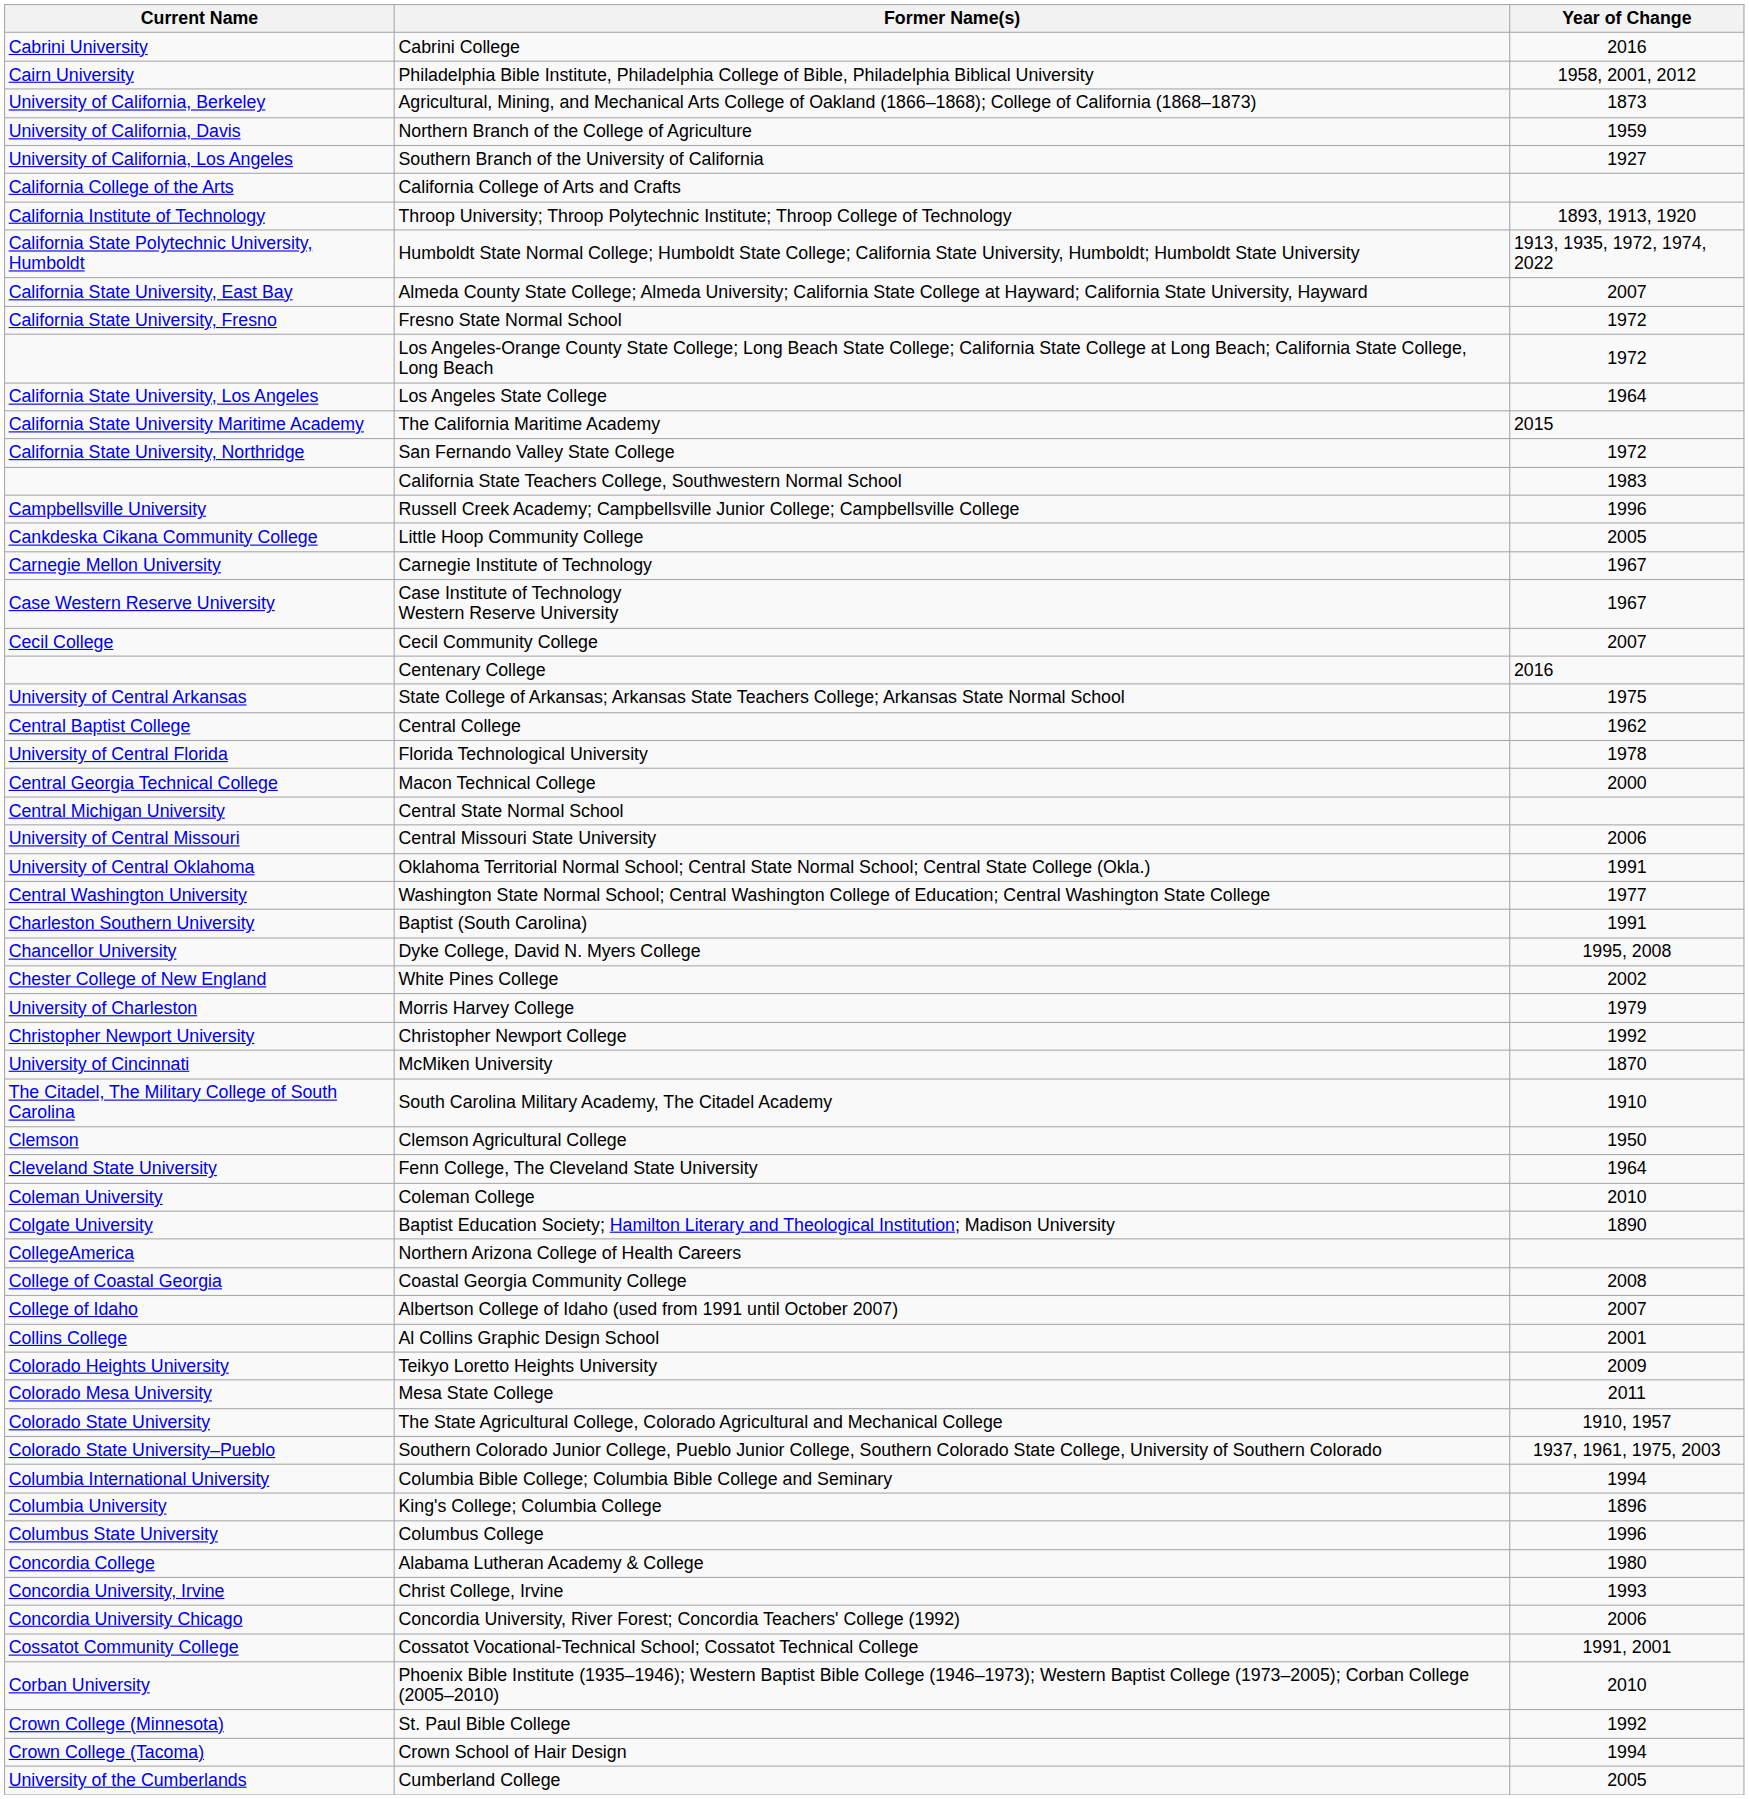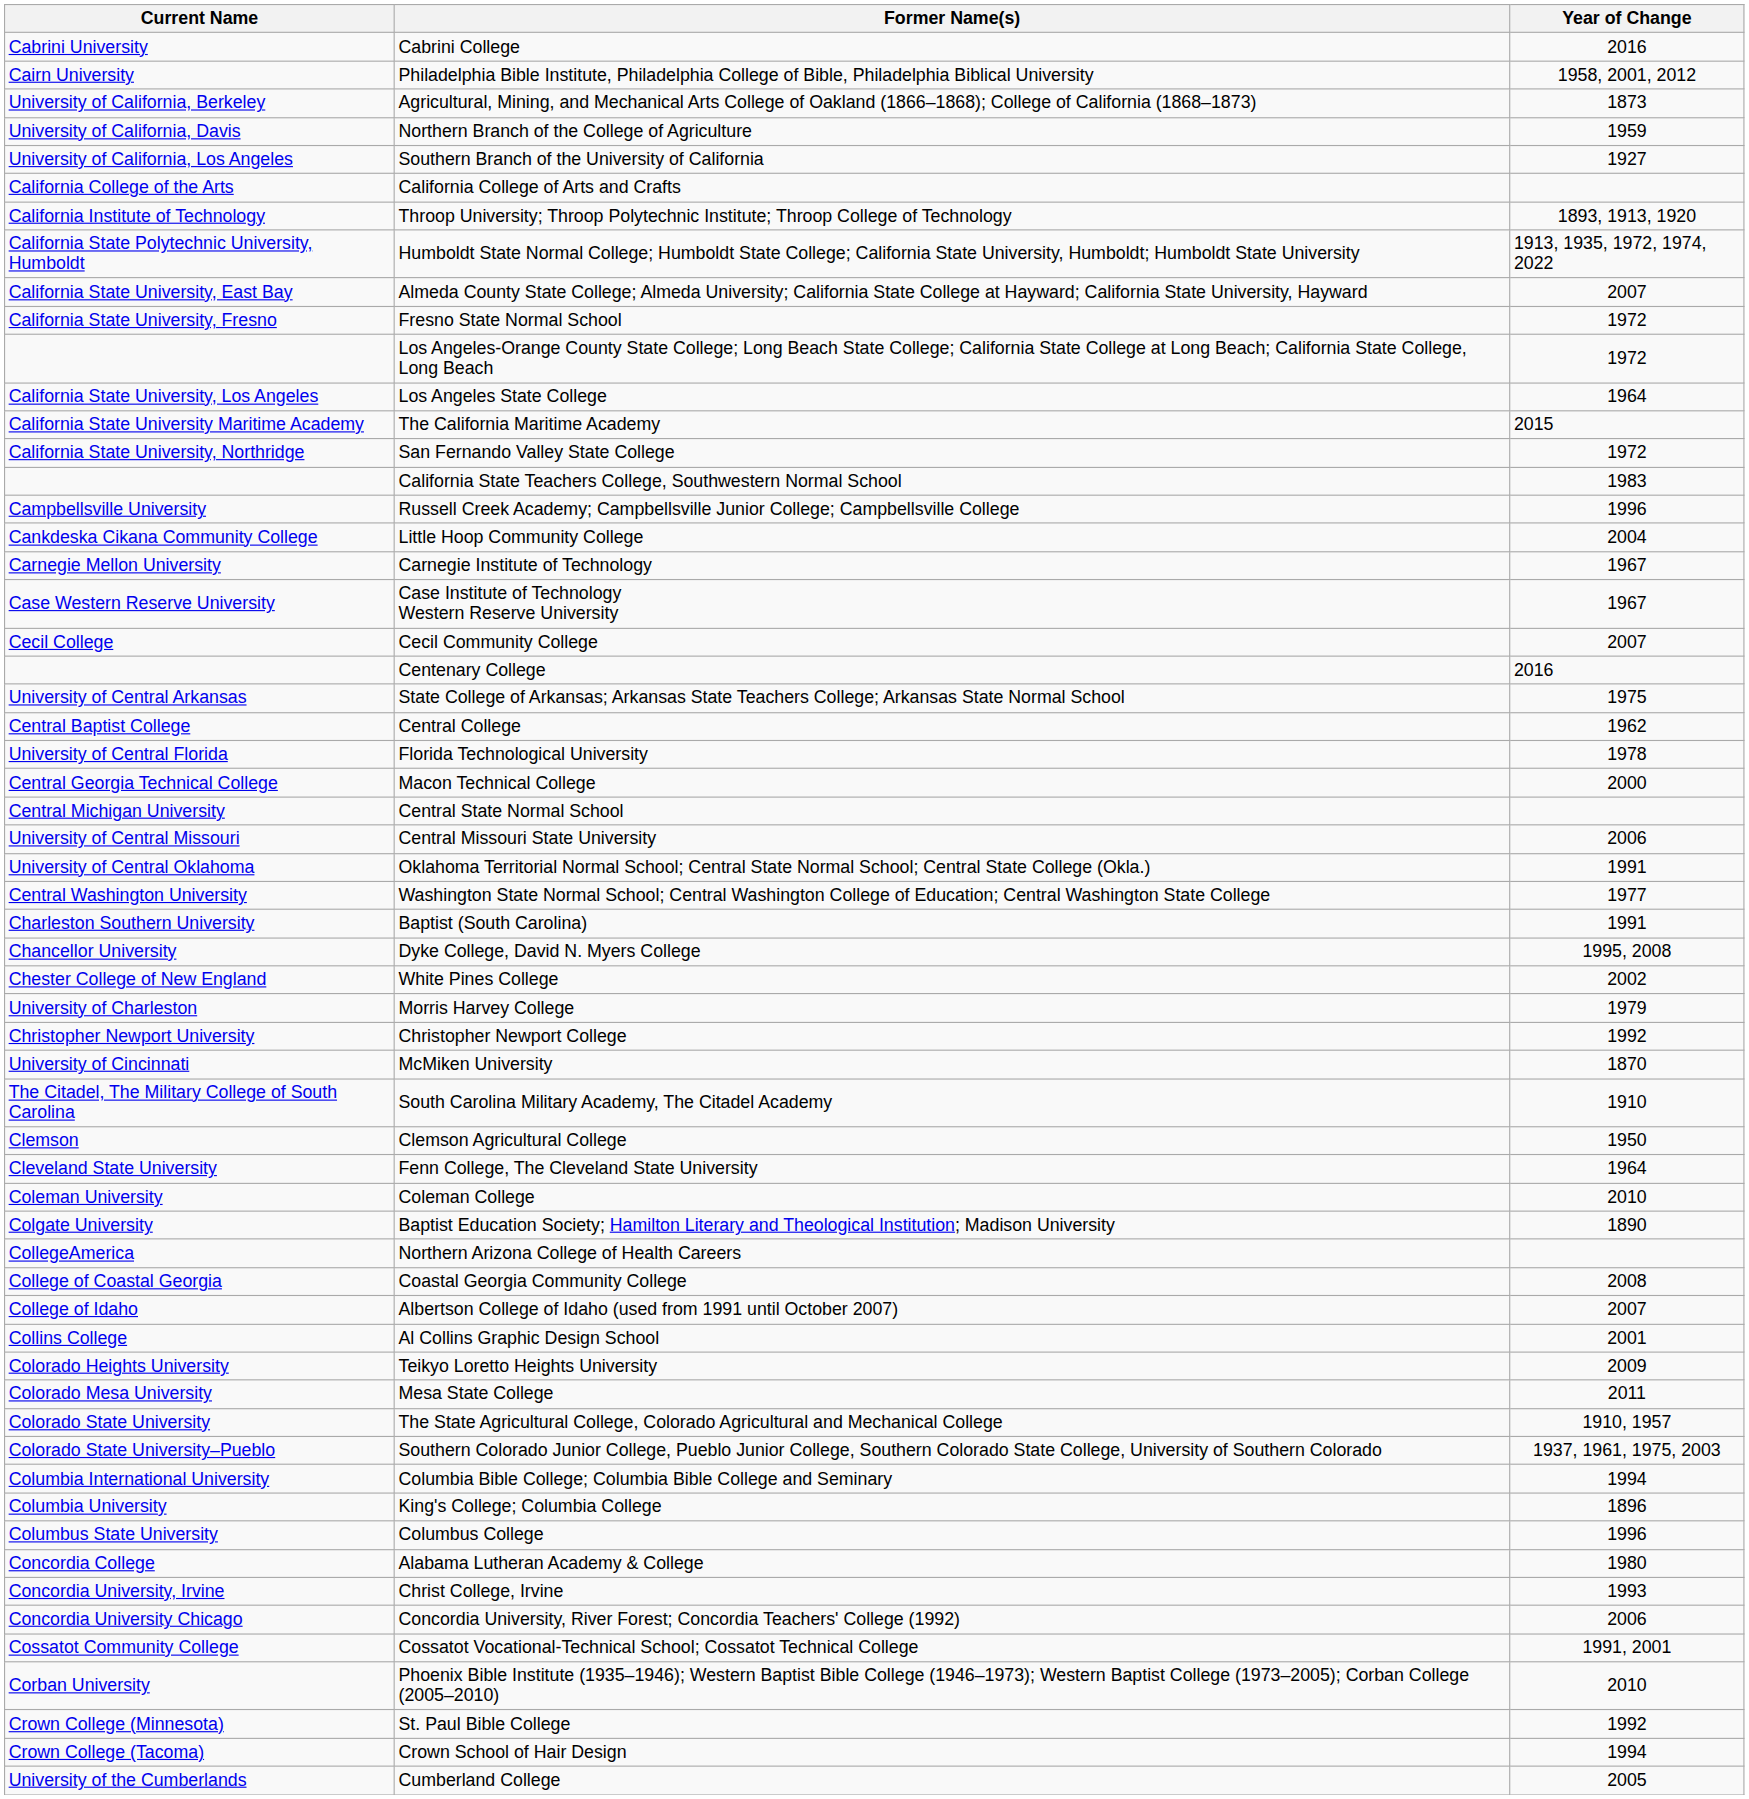 <table class="wikitable sortable">
 <tr>
 <th>Current Name</th>
 <th>Former Name(s)</th>
 <th>Year of Change</th>
 </tr>
 <tr>
 <td><a href='#'>Cabrini University</a></td>
 <td>Cabrini College</td>
 <td align="center">2016</td>
 </tr>
 <tr>
 <td><a href='#'>Cairn University</a></td>
 <td>Philadelphia Bible Institute, Philadelphia College of Bible, Philadelphia Biblical University</td>
 <td align="center">1958, 2001, 2012</td>
 </tr>
 <tr>
 <td><a href='#'>University of California, Berkeley</a></td>
 <td>Agricultural, Mining, and Mechanical Arts College of Oakland (1866–1868); College of California (1868–1873)</td>
 <td align="center">1873</td>
 </tr>
 <tr>
 <td><a href='#'>University of California, Davis</a></td>
 <td>Northern Branch of the College of Agriculture</td>
 <td align="center">1959</td>
 </tr>
 <tr>
 <td><a href='#'>University of California, Los Angeles</a></td>
 <td>Southern Branch of the University of California</td>
 <td align="center">1927</td>
 </tr>
 <tr>
 <td><a href='#'>California College of the Arts</a></td>
 <td>California College of Arts and Crafts</td>
 <td></td>
 </tr>
 <tr>
 <td><a href='#'>California Institute of Technology</a></td>
 <td>Throop University; Throop Polytechnic Institute; Throop College of Technology</td>
 <td align="center">1893, 1913, 1920</td>
 </tr>
 <tr>
 <td><a href='#'>California State Polytechnic University, Humboldt</a></td>
 <td>Humboldt State Normal College; Humboldt State College; California State University, Humboldt; Humboldt State University</td>
 <td>1913, 1935, 1972, 1974, 2022</td>
 </tr>
 <tr>
 <td><a href='#'>California State University, East Bay</a></td>
 <td>Almeda County State College; Almeda University; California State College at Hayward; California State University, Hayward</td>
 <td align="center">2007</td>
 </tr>
 <tr>
 <td><a href='#'>California State University, Fresno</a></td>
 <td>Fresno State Normal School</td>
 <td align="center">1972</td>
 </tr>
 <tr>
 <td></td>
 <td>Los Angeles-Orange County State College; Long Beach State College; California State College at Long Beach; California State College, Long Beach</td>
 <td align="center">1972</td>
 </tr>
 <tr>
 <td><a href='#'>California State University, Los Angeles</a></td>
 <td>Los Angeles State College</td>
 <td align="center">1964</td>
 </tr>
 <tr>
 <td><a href='#'>California State University Maritime Academy</a></td>
 <td>The California Maritime Academy</td>
 <td>2015</td>
 </tr>
 <tr>
 <td><a href='#'>California State University, Northridge</a></td>
 <td>San Fernando Valley State College</td>
 <td align="center">1972</td>
 </tr>
 <tr>
 <td></td>
 <td>California State Teachers College, Southwestern Normal School</td>
 <td align="center">1983</td>
 </tr>
 <tr>
 <td><a href='#'>Campbellsville University</a></td>
 <td>Russell Creek Academy; Campbellsville Junior College; Campbellsville College</td>
 <td align="center">1996</td>
 </tr>
 <tr>
 <td><a href='#'>Cankdeska Cikana Community College</a></td>
 <td>Little Hoop Community College</td>
-<td align="center">2005</td>
+<td align="center">2004</td>
 </tr>
 <tr>
 <td><a href='#'>Carnegie Mellon University</a></td>
 <td>Carnegie Institute of Technology</td>
 <td align="center">1967</td>
 </tr>
 <tr>
 <td><a href='#'>Case Western Reserve University</a></td>
 <td>Case Institute of Technology<br>Western Reserve University</td>
 <td align="center">1967</td>
 </tr>
 <tr>
 <td><a href='#'>Cecil College</a></td>
 <td>Cecil Community College</td>
 <td align="center">2007</td>
 </tr>
 <tr>
 <td></td>
 <td>Centenary College</td>
 <td>2016</td>
 </tr>
 <tr>
 <td><a href='#'>University of Central Arkansas</a></td>
 <td>State College of Arkansas; Arkansas State Teachers College; Arkansas State Normal School</td>
 <td align="center">1975</td>
 </tr>
 <tr>
 <td><a href='#'>Central Baptist College</a></td>
 <td>Central College</td>
 <td align="center">1962</td>
 </tr>
 <tr>
 <td><a href='#'>University of Central Florida</a></td>
 <td>Florida Technological University</td>
 <td align="center">1978</td>
 </tr>
 <tr>
 <td><a href='#'>Central Georgia Technical College</a></td>
 <td>Macon Technical College</td>
 <td align="center">2000</td>
 </tr>
 <tr>
 <td><a href='#'>Central Michigan University</a></td>
 <td>Central State Normal School</td>
 <td></td>
 </tr>
 <tr>
 <td><a href='#'>University of Central Missouri</a></td>
 <td>Central Missouri State University</td>
 <td align="center">2006</td>
 </tr>
 <tr>
 <td><a href='#'>University of Central Oklahoma</a></td>
 <td>Oklahoma Territorial Normal School; Central State Normal School; Central State College (Okla.)</td>
 <td align="center">1991</td>
 </tr>
 <tr>
 <td><a href='#'>Central Washington University</a></td>
 <td>Washington State Normal School; Central Washington College of Education; Central Washington State College</td>
 <td align="center">1977</td>
 </tr>
 <tr>
 <td><a href='#'>Charleston Southern University</a></td>
 <td>Baptist (South Carolina)</td>
 <td align="center">1991</td>
 </tr>
 <tr>
 <td><a href='#'>Chancellor University</a></td>
 <td>Dyke College, David N. Myers College</td>
 <td align="center">1995, 2008</td>
 </tr>
 <tr>
 <td><a href='#'>Chester College of New England</a></td>
 <td>White Pines College</td>
 <td align="center">2002</td>
 </tr>
 <tr>
 <td><a href='#'>University of Charleston</a></td>
 <td>Morris Harvey College</td>
 <td align="center">1979</td>
 </tr>
 <tr>
 <td><a href='#'>Christopher Newport University</a></td>
 <td>Christopher Newport College</td>
 <td align="center">1992</td>
 </tr>
 <tr>
 <td><a href='#'>University of Cincinnati</a></td>
 <td>McMiken University</td>
 <td align="center">1870</td>
 </tr>
 <tr>
 <td><a href='#'>The Citadel, The Military College of South Carolina</a></td>
 <td>South Carolina Military Academy, The Citadel Academy</td>
 <td align="center">1910</td>
 </tr>
 <tr>
 <td><a href='#'>Clemson</a></td>
 <td>Clemson Agricultural College</td>
 <td align="center">1950</td>
 </tr>
 <tr>
 <td><a href='#'>Cleveland State University</a></td>
 <td>Fenn College, The Cleveland State University</td>
 <td align="center">1964</td>
 </tr>
 <tr>
 <td><a href='#'>Coleman University</a></td>
 <td>Coleman College</td>
 <td align="center">2010</td>
 </tr>
 <tr>
 <td><a href='#'>Colgate University</a></td>
 <td>Baptist Education Society; <a href='#'>Hamilton Literary and Theological Institution</a>; Madison University</td>
 <td align="center">1890</td>
 </tr>
 <tr>
 <td><a href='#'>CollegeAmerica</a></td>
 <td>Northern Arizona College of Health Careers</td>
 <td></td>
 </tr>
 <tr>
 <td><a href='#'>College of Coastal Georgia</a></td>
 <td>Coastal Georgia Community College</td>
 <td align="center">2008</td>
 </tr>
 <tr>
 <td><a href='#'>College of Idaho</a></td>
 <td>Albertson College of Idaho (used from 1991 until October 2007)</td>
 <td align="center">2007</td>
 </tr>
 <tr>
 <td><a href='#'>Collins College</a></td>
 <td>Al Collins Graphic Design School</td>
 <td align="center">2001</td>
 </tr>
 <tr>
 <td><a href='#'>Colorado Heights University</a></td>
 <td>Teikyo Loretto Heights University</td>
 <td align="center">2009</td>
 </tr>
 <tr>
 <td><a href='#'>Colorado Mesa University</a></td>
 <td>Mesa State College</td>
 <td align="center">2011</td>
 </tr>
 <tr>
 <td><a href='#'>Colorado State University</a></td>
 <td>The State Agricultural College, Colorado Agricultural and Mechanical College</td>
 <td align="center">1910, 1957</td>
 </tr>
 <tr>
 <td><a href='#'>Colorado State University–Pueblo</a></td>
 <td>Southern Colorado Junior College, Pueblo Junior College, Southern Colorado State College, University of Southern Colorado</td>
 <td align="center">1937, 1961, 1975, 2003</td>
 </tr>
 <tr>
 <td><a href='#'>Columbia International University</a></td>
 <td>Columbia Bible College; Columbia Bible College and Seminary</td>
 <td align="center">1994</td>
 </tr>
 <tr>
 <td><a href='#'>Columbia University</a></td>
 <td>King's College; Columbia College</td>
 <td align="center">1896</td>
 </tr>
 <tr>
 <td><a href='#'>Columbus State University</a></td>
 <td>Columbus College</td>
 <td align="center">1996</td>
 </tr>
 <tr>
 <td><a href='#'>Concordia College</a></td>
 <td>Alabama Lutheran Academy & College</td>
 <td align="center">1980</td>
 </tr>
 <tr>
 <td><a href='#'>Concordia University, Irvine</a></td>
 <td>Christ College, Irvine</td>
 <td align="center">1993</td>
 </tr>
 <tr>
 <td><a href='#'>Concordia University Chicago</a></td>
 <td>Concordia University, River Forest; Concordia Teachers' College (1992)</td>
 <td align="center">2006</td>
 </tr>
 <tr>
 <td><a href='#'>Cossatot Community College</a></td>
 <td>Cossatot Vocational-Technical School; Cossatot Technical College</td>
 <td align="center">1991, 2001</td>
 </tr>
 <tr>
 <td><a href='#'>Corban University</a></td>
 <td>Phoenix Bible Institute (1935–1946); Western Baptist Bible College (1946–1973); Western Baptist College (1973–2005); Corban College (2005–2010)</td>
 <td align="center">2010</td>
 </tr>
 <tr>
 <td><a href='#'>Crown College (Minnesota)</a></td>
 <td>St. Paul Bible College</td>
 <td align="center">1992</td>
 </tr>
 <tr>
 <td><a href='#'>Crown College (Tacoma)</a></td>
 <td>Crown School of Hair Design</td>
 <td align="center">1994</td>
 </tr>
 <tr>
 <td><a href='#'>University of the Cumberlands</a></td>
 <td>Cumberland College</td>
 <td align="center">2005</td>
 </tr>
 </table>
